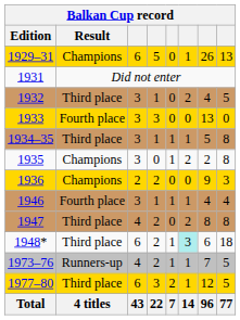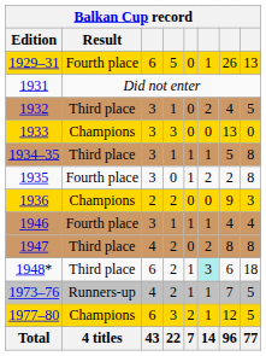 <table class="wikitable" style="text-align: center;">
 <tr>
 <th colspan=8><a href='#'>Balkan Cup</a> record</th>
 </tr>
 <tr>
 <th>Edition</th>
 <th>Result</th>
 <th></th>
 <th></th>
 <th></th>
 <th></th>
 <th></th>
 <th></th>
 </tr>
 <tr style="background:gold">
 <td><a href='#'>1929–31</a></td>
-<td>Champions</td>
+<td>Fourth place</td>
 <td>6</td>
 <td>5</td>
 <td>0</td>
 <td>1</td>
 <td>26</td>
 <td>13</td>
 </tr>
 <tr>
 <td><a href='#'>1931</a></td>
 <td colspan=7><em>Did not enter</em></td>
 </tr>
 <tr style="background:#cc9966">
 <td><a href='#'>1932</a></td>
 <td>Third place</td>
 <td>3</td>
 <td>1</td>
 <td>0</td>
 <td>2</td>
 <td>4</td>
 <td>5</td>
 </tr>
 <tr style="background:gold">
 <td><a href='#'>1933</a></td>
-<td>Fourth place</td>
+<td>Champions</td>
 <td>3</td>
 <td>3</td>
 <td>0</td>
 <td>0</td>
 <td>13</td>
 <td>0</td>
 </tr>
 <tr style="background:#cc9966">
 <td><a href='#'>1934–35</a></td>
 <td>Third place</td>
 <td>3</td>
 <td>1</td>
 <td>1</td>
 <td>1</td>
 <td>5</td>
 <td>8</td>
 </tr>
 <tr>
 <td><a href='#'>1935</a></td>
-<td>Champions</td>
+<td>Fourth place</td>
 <td>3</td>
 <td>0</td>
 <td>1</td>
 <td>2</td>
 <td>2</td>
 <td>8</td>
 </tr>
 <tr style="background:gold">
 <td><a href='#'>1936</a></td>
 <td>Champions</td>
 <td>2</td>
 <td>2</td>
 <td>0</td>
 <td>0</td>
 <td>9</td>
 <td>3</td>
 </tr>
 <tr style="background:#cc9966">
 <td><a href='#'>1946</a></td>
 <td>Fourth place</td>
 <td>3</td>
 <td>1</td>
 <td>1</td>
 <td>1</td>
 <td>4</td>
 <td>4</td>
 </tr>
 <tr style="background:#cc9966">
 <td><a href='#'>1947</a></td>
 <td>Third place</td>
 <td>4</td>
 <td>2</td>
 <td>0</td>
 <td>2</td>
 <td>8</td>
 <td>8</td>
 </tr>
 <tr>
 <td><a href='#'>1948</a>*</td>
 <td>Third place</td>
 <td>6</td>
 <td>2</td>
 <td>1</td>
 <td style="background: paleturquoise;">3</td>
 <td>6</td>
 <td>18</td>
 </tr>
 <tr style="background:silver">
 <td><a href='#'>1973–76</a></td>
 <td>Runners-up</td>
 <td>4</td>
 <td>2</td>
 <td>1</td>
 <td>1</td>
 <td>7</td>
 <td>5</td>
 </tr>
 <tr style="background:gold">
 <td><a href='#'>1977–80</a></td>
-<td>Third place</td>
+<td>Champions</td>
 <td>6</td>
 <td>3</td>
 <td>2</td>
 <td>1</td>
 <td>12</td>
 <td>5</td>
 </tr>
 <tr>
 <th>Total</th>
 <th>4 titles</th>
 <th>43</th>
 <th>22</th>
 <th>7</th>
 <th>14</th>
 <th>96</th>
 <th>77</th>
 </tr>
 </table>
